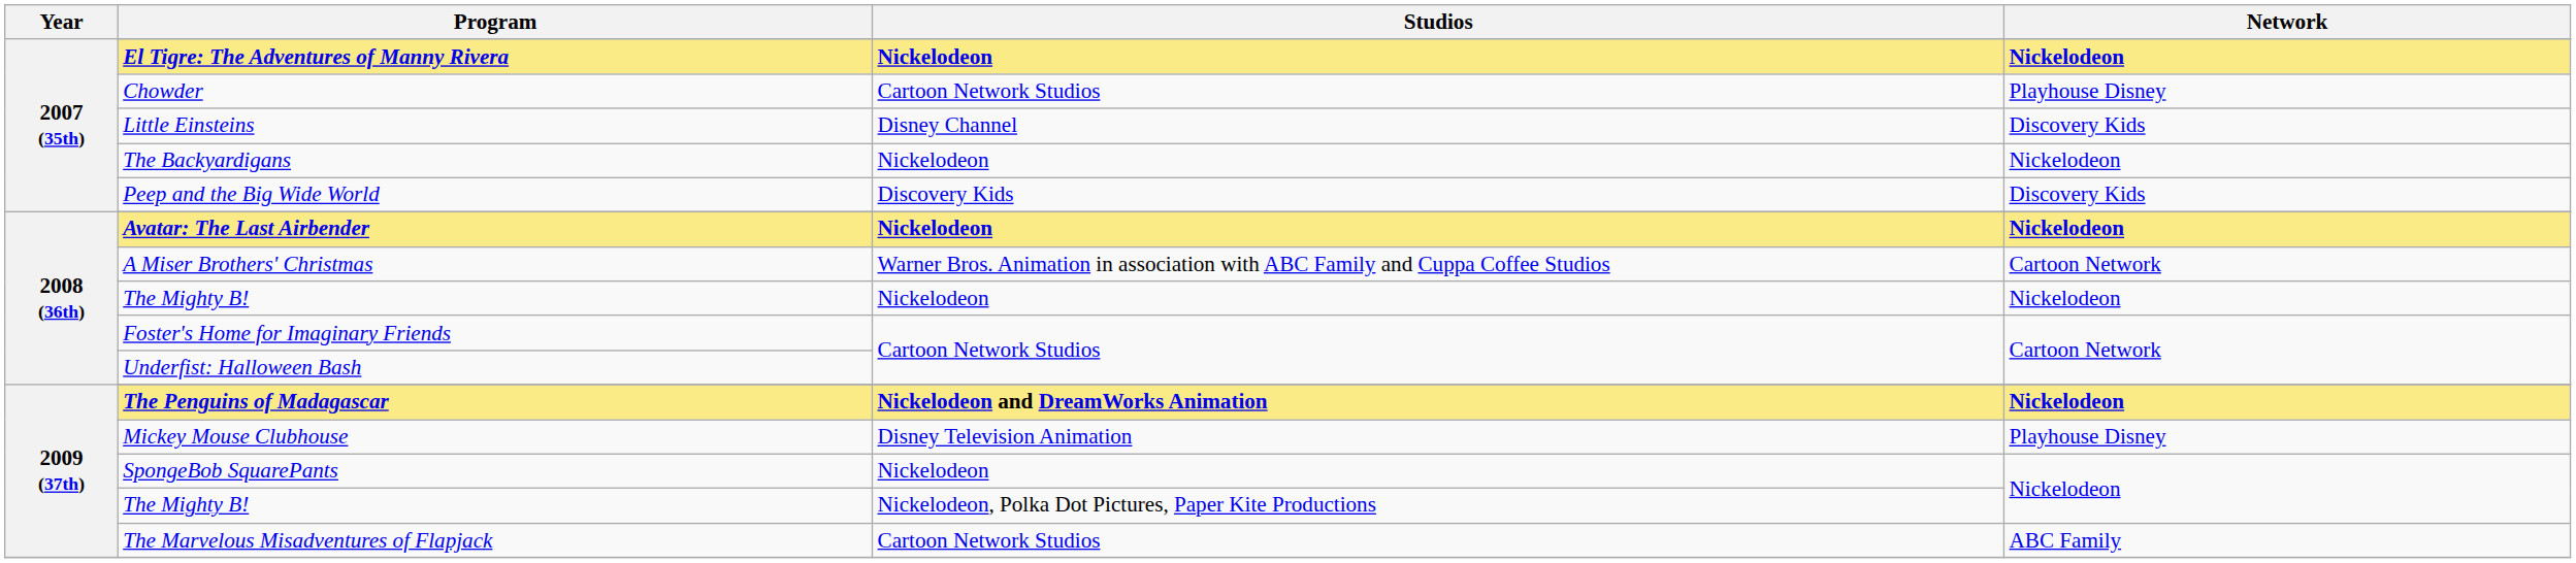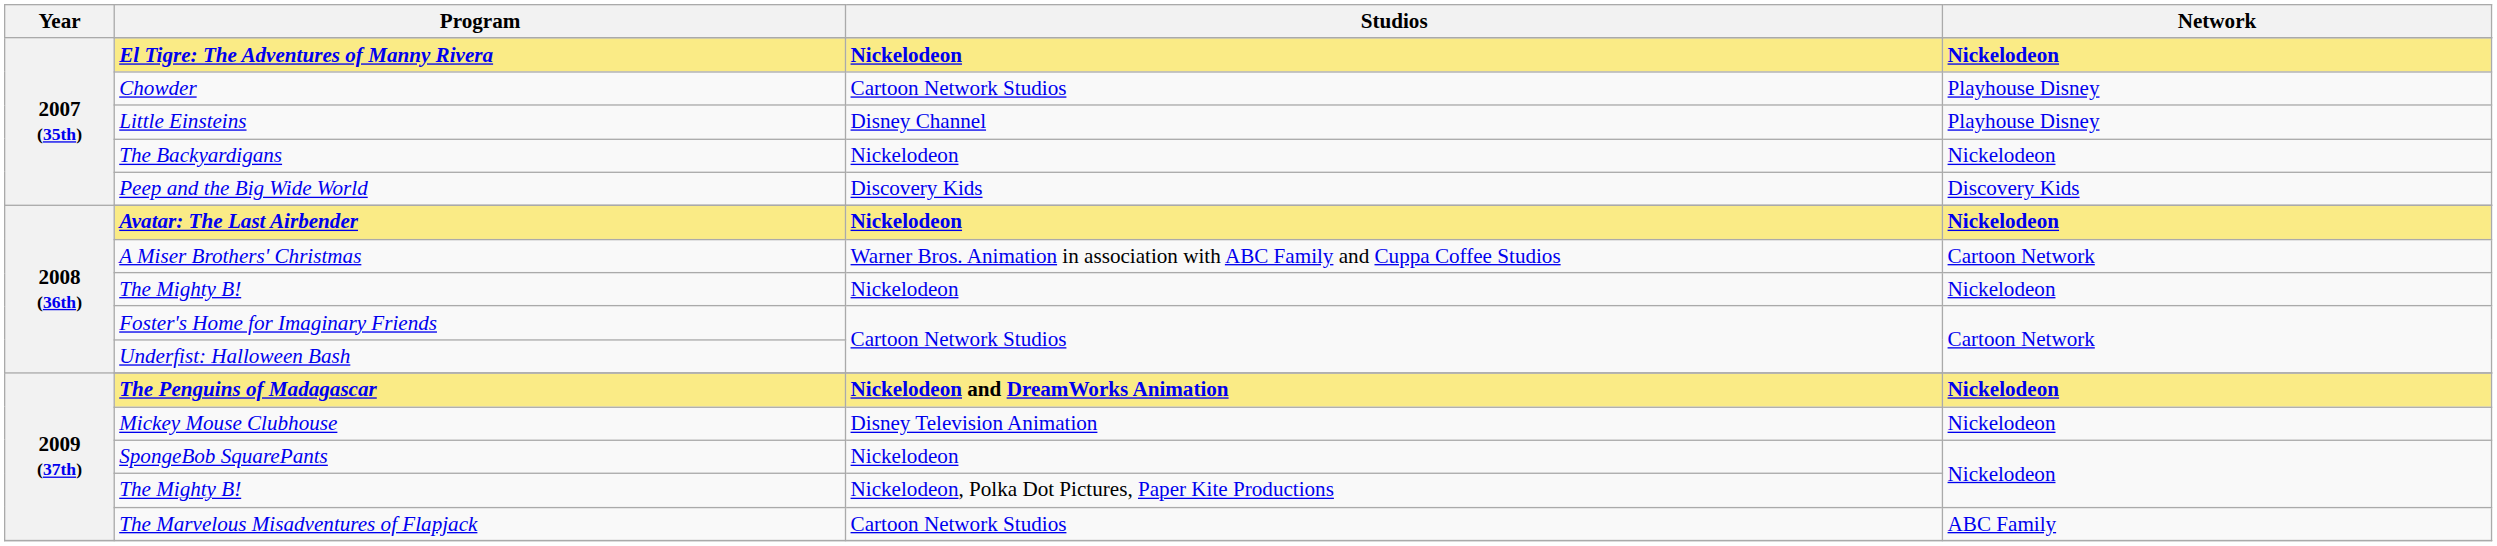 <table class="wikitable" style="width:95%;">
 <tr>
 <th style="width:3%;">Year</th>
 <th style="width:20%;">Program</th>
 <th style="width:30%;">Studios</th>
 <th style="width:15%;">Network</th>
 </tr>
 <tr>
 <th rowspan="6" style="text-align:center;">2007 <br><small>(<a href='#'>35th</a>)</small><br></th>
 </tr>
 <tr style="background:#FAEB86">
 <td><strong><em><a href='#'>El Tigre: The Adventures of Manny Rivera</a></em></strong></td>
 <td><strong><a href='#'>Nickelodeon</a></strong></td>
 <td><strong><a href='#'>Nickelodeon</a></strong></td>
 </tr>
 <tr>
 <td><em><a href='#'>Chowder</a></em></td>
 <td><a href='#'>Cartoon Network Studios</a></td>
 <td><a href='#'>Playhouse Disney</a></td>
 </tr>
 <tr>
 <td><em><a href='#'>Little Einsteins</a></em></td>
 <td><a href='#'>Disney Channel</a></td>
-<td><a href='#'>Discovery Kids</a></td>
+<td><a href='#'>Playhouse Disney</a></td>
 </tr>
 <tr>
 <td><em><a href='#'>The Backyardigans</a></em></td>
 <td><a href='#'>Nickelodeon</a></td>
 <td><a href='#'>Nickelodeon</a></td>
 </tr>
 <tr>
 <td><em><a href='#'>Peep and the Big Wide World</a></em></td>
 <td><a href='#'>Discovery Kids</a></td>
 <td><a href='#'>Discovery Kids</a></td>
 </tr>
 <tr>
 <th rowspan="6" style="text-align:center;">2008 <br><small>(<a href='#'>36th</a>)</small><br></th>
 </tr>
 <tr style="background:#FAEB86">
 <td><strong><em><a href='#'>Avatar: The Last Airbender</a></em></strong></td>
 <td><strong><a href='#'>Nickelodeon</a></strong></td>
 <td><strong><a href='#'>Nickelodeon</a></strong></td>
 </tr>
 <tr>
 <td><em><a href='#'>A Miser Brothers' Christmas</a></em></td>
 <td><a href='#'>Warner Bros. Animation</a> in association with <a href='#'>ABC Family</a> and <a href='#'>Cuppa Coffee Studios</a></td>
 <td><a href='#'>Cartoon Network</a></td>
 </tr>
 <tr>
 <td><em><a href='#'>The Mighty B!</a></em></td>
 <td><a href='#'>Nickelodeon</a></td>
 <td><a href='#'>Nickelodeon</a></td>
 </tr>
 <tr>
 <td><em><a href='#'>Foster's Home for Imaginary Friends</a></em></td>
 <td rowspan="2"><a href='#'>Cartoon Network Studios</a></td>
 <td rowspan="2"><a href='#'>Cartoon Network</a></td>
 </tr>
 <tr>
 <td><em><a href='#'>Underfist: Halloween Bash</a></em></td>
 </tr>
 <tr>
 <th rowspan="6" style="text-align:center;">2009 <br><small>(<a href='#'>37th</a>)</small><br></th>
 </tr>
 <tr style="background:#FAEB86">
 <td><strong><em><a href='#'>The Penguins of Madagascar</a></em></strong></td>
 <td><strong><a href='#'>Nickelodeon</a> and <a href='#'>DreamWorks Animation</a></strong></td>
 <td><strong><a href='#'>Nickelodeon</a></strong></td>
 </tr>
 <tr>
 <td><em><a href='#'>Mickey Mouse Clubhouse</a></em></td>
 <td><a href='#'>Disney Television Animation</a></td>
-<td><a href='#'>Playhouse Disney</a></td>
+<td><a href='#'>Nickelodeon</a></td>
 </tr>
 <tr>
 <td><em><a href='#'>SpongeBob SquarePants</a></em></td>
 <td><a href='#'>Nickelodeon</a></td>
 <td rowspan="2"><a href='#'>Nickelodeon</a></td>
 </tr>
 <tr>
 <td><em><a href='#'>The Mighty B!</a></em></td>
 <td><a href='#'>Nickelodeon</a>, Polka Dot Pictures, <a href='#'>Paper Kite Productions</a></td>
 </tr>
 <tr>
 <td><em><a href='#'>The Marvelous Misadventures of Flapjack</a></em></td>
 <td><a href='#'>Cartoon Network Studios</a></td>
 <td><a href='#'>ABC Family</a></td>
 </tr>
 <tr>
 </tr>
 </table>
